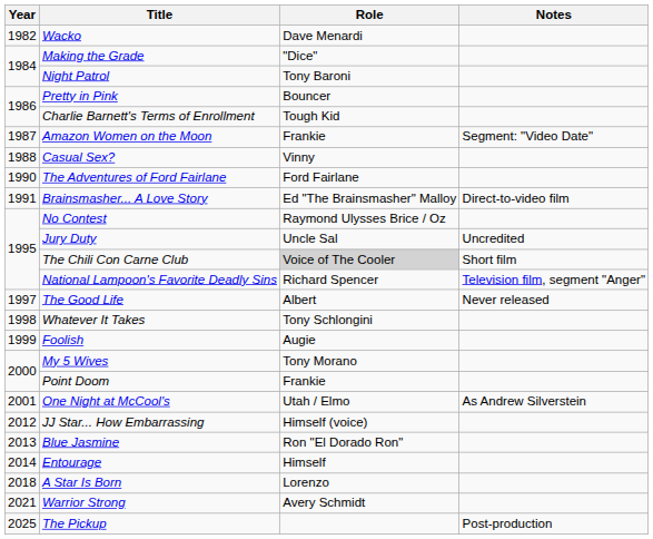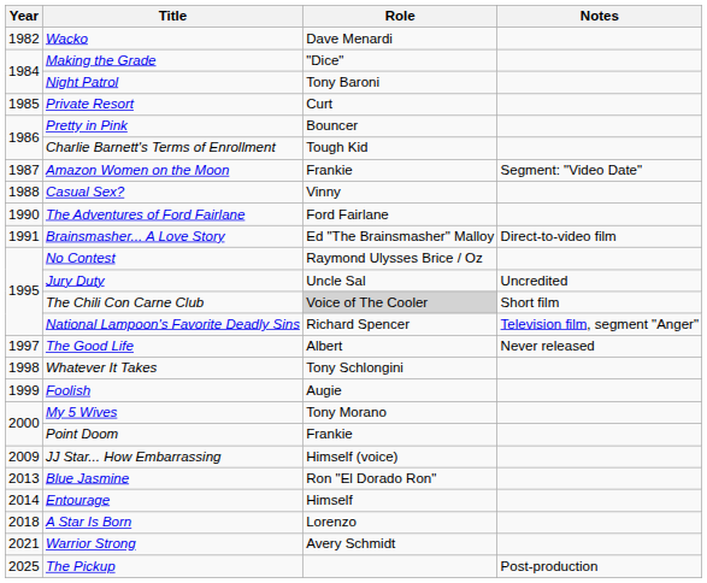 <table class="wikitable sortable">
 <tr>
 <th>Year</th>
 <th>Title</th>
 <th>Role</th>
 <th>Notes</th>
 </tr>
 <tr>
 <td>1982</td>
 <td><em><a href='#'>Wacko</a></em></td>
 <td>Dave Menardi</td>
 <td></td>
 </tr>
 <tr>
 <td rowspan="2">1984</td>
 <td><em><a href='#'>Making the Grade</a></em></td>
 <td>"Dice"</td>
 <td></td>
 </tr>
 <tr>
 <td><em><a href='#'>Night Patrol</a></em></td>
 <td>Tony Baroni</td>
+<td></td>
+</tr>
+<tr>
+<td>1985</td>
+<td><em><a href='#'>Private Resort</a></em></td>
+<td>Curt</td>
 <td></td>
 </tr>
 <tr>
 <td rowspan="2">1986</td>
 <td><em><a href='#'>Pretty in Pink</a></em></td>
 <td>Bouncer</td>
 <td></td>
 </tr>
 <tr>
 <td><em>Charlie Barnett's Terms of Enrollment</em></td>
 <td>Tough Kid</td>
 <td></td>
 </tr>
 <tr>
 <td>1987</td>
 <td><em><a href='#'>Amazon Women on the Moon</a></em></td>
 <td>Frankie</td>
 <td>Segment: "Video Date"</td>
 </tr>
 <tr>
 <td>1988</td>
 <td><em><a href='#'>Casual Sex?</a></em></td>
 <td>Vinny</td>
 <td></td>
 </tr>
 <tr>
 <td>1990</td>
 <td><em><a href='#'>The Adventures of Ford Fairlane</a></em></td>
 <td>Ford Fairlane</td>
 <td></td>
 </tr>
 <tr>
 <td>1991</td>
 <td><em><a href='#'>Brainsmasher... A Love Story</a></em></td>
 <td>Ed "The Brainsmasher" Malloy</td>
 <td>Direct-to-video film</td>
 </tr>
 <tr>
 <td rowspan="4">1995</td>
 <td><em><a href='#'>No Contest</a></em></td>
 <td>Raymond Ulysses Brice / Oz</td>
 <td></td>
 </tr>
 <tr>
 <td><em><a href='#'>Jury Duty</a></em></td>
 <td>Uncle Sal</td>
 <td>Uncredited</td>
 </tr>
 <tr>
 <td><em>The Chili Con Carne Club</em></td>
 <td style="background: lightgrey;">Voice of The Cooler</td>
 <td>Short film</td>
 </tr>
 <tr>
 <td><em><a href='#'>National Lampoon's Favorite Deadly Sins</a></em></td>
 <td>Richard Spencer</td>
 <td><a href='#'>Television film</a>, segment "Anger"</td>
 </tr>
 <tr>
 <td>1997</td>
 <td><em><a href='#'>The Good Life</a></em></td>
 <td>Albert</td>
 <td>Never released</td>
 </tr>
 <tr>
 <td>1998</td>
 <td><em>Whatever It Takes</em></td>
 <td>Tony Schlongini</td>
 <td></td>
 </tr>
 <tr>
 <td>1999</td>
 <td><em><a href='#'>Foolish</a></em></td>
 <td>Augie</td>
 <td></td>
 </tr>
 <tr>
 <td rowspan="2">2000</td>
 <td><em><a href='#'>My 5 Wives</a></em></td>
 <td>Tony Morano</td>
 <td></td>
 </tr>
 <tr>
 <td><em>Point Doom</em></td>
 <td>Frankie</td>
 <td></td>
 </tr>
 <tr>
-<td>2001</td>
-<td><em><a href='#'>One Night at McCool's</a></em></td>
-<td>Utah / Elmo</td>
-<td>As Andrew Silverstein</td>
-</tr>
-<tr>
-<td>2012</td>
+<td>2009</td>
 <td><em>JJ Star... How Embarrassing</em></td>
 <td>Himself (voice)</td>
 <td></td>
 </tr>
 <tr>
 <td>2013</td>
 <td><em><a href='#'>Blue Jasmine</a></em></td>
 <td>Ron "El Dorado Ron"</td>
 <td></td>
 </tr>
 <tr>
 <td>2014</td>
 <td><em><a href='#'>Entourage</a></em></td>
 <td>Himself</td>
 <td></td>
 </tr>
 <tr>
 <td>2018</td>
 <td><em><a href='#'>A Star Is Born</a></em></td>
 <td>Lorenzo</td>
 <td></td>
 </tr>
 <tr>
 <td>2021</td>
 <td><em><a href='#'>Warrior Strong</a></em></td>
 <td>Avery Schmidt</td>
 <td></td>
 </tr>
 <tr>
 <td>2025</td>
 <td><em><a href='#'>The Pickup</a></em></td>
 <td></td>
 <td>Post-production</td>
 </tr>
 </table>
